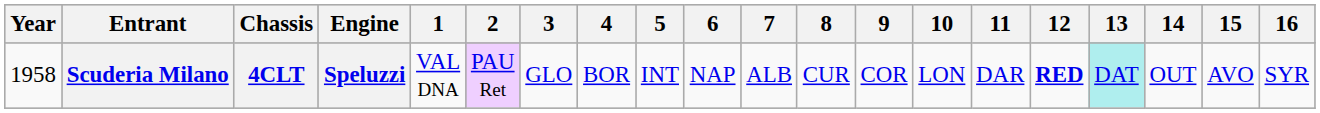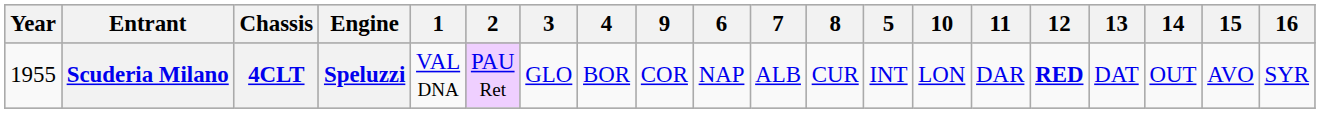 <table class="wikitable" style="text-align:center; font-size:90%">
 <tr>
 <th>Year</th>
 <th>Entrant</th>
 <th>Chassis</th>
 <th>Engine</th>
 <th>1</th>
 <th>2</th>
 <th>3</th>
 <th>4</th>
-<th>5</th>
+<th>9</th>
 <th>6</th>
 <th>7</th>
 <th>8</th>
-<th>9</th>
+<th>5</th>
 <th>10</th>
 <th>11</th>
 <th>12</th>
 <th>13</th>
 <th>14</th>
 <th>15</th>
 <th>16</th>
 </tr>
 <tr>
-<td>1958</td>
+<td>1955</td>
 <th><a href='#'>Scuderia Milano</a></th>
 <th><a href='#'>4CLT</a></th>
 <th><a href='#'>Speluzzi</a></th>
 <td><a href='#'>VAL</a><br><small>DNA</small></td>
 <td style="background:#EFCFFF;"><a href='#'>PAU</a><br><small>Ret</small></td>
 <td><a href='#'>GLO</a></td>
 <td><a href='#'>BOR</a></td>
-<td><a href='#'>INT</a></td>
+<td><a href='#'>COR</a></td>
 <td><a href='#'>NAP</a></td>
 <td><a href='#'>ALB</a></td>
 <td><a href='#'>CUR</a></td>
-<td><a href='#'>COR</a></td>
+<td><a href='#'>INT</a></td>
 <td><a href='#'>LON</a></td>
 <td><a href='#'>DAR</a></td>
 <td><strong><a href='#'>RED</a></strong></td>
-<td style="background: paleturquoise;"><a href='#'>DAT</a></td>
+<td><a href='#'>DAT</a></td>
 <td><a href='#'>OUT</a></td>
 <td><a href='#'>AVO</a></td>
 <td><a href='#'>SYR</a></td>
 </tr>
 </table>
